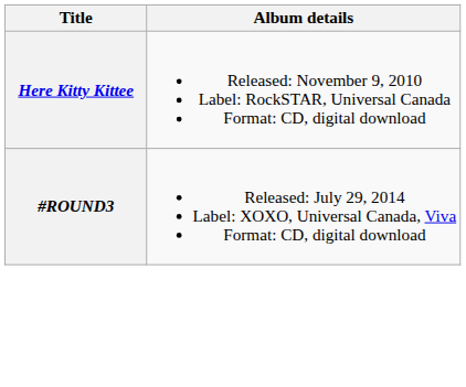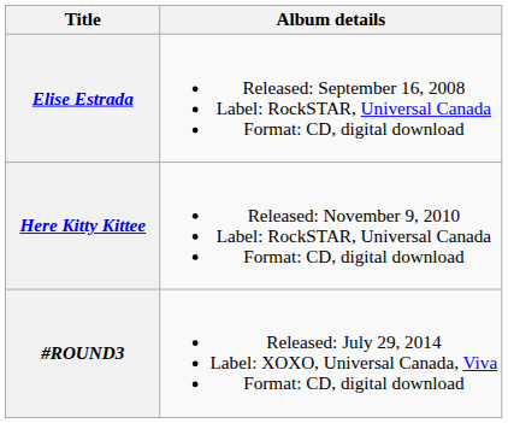 <table class="wikitable plainrowheaders" style="text-align:center;" border="1">
 <tr>
 <th scope="col" style="width:8em;">Title</th>
 <th scope="col">Album details</th>
+</tr>
+<tr>
+<th scope="row"><em><a href='#'>Elise Estrada</a></em></th>
+<td><br><ul><li>Released: September 16, 2008</li><li>Label: RockSTAR, <a href='#'>Universal Canada</a></li><li>Format: CD, digital download</li></ul></td>
 </tr>
 <tr>
 <th scope="row"><em><a href='#'>Here Kitty Kittee</a></em></th>
 <td><br><ul><li>Released: November 9, 2010</li><li>Label: RockSTAR, Universal Canada</li><li>Format: CD, digital download</li></ul></td>
 </tr>
 <tr>
 <th scope="row"><em>#ROUND3</em></th>
 <td><br><ul><li>Released: July 29, 2014</li><li>Label: XOXO, Universal Canada, <a href='#'>Viva</a></li><li>Format: CD, digital download</li></ul></td>
 </tr>
 </table>
